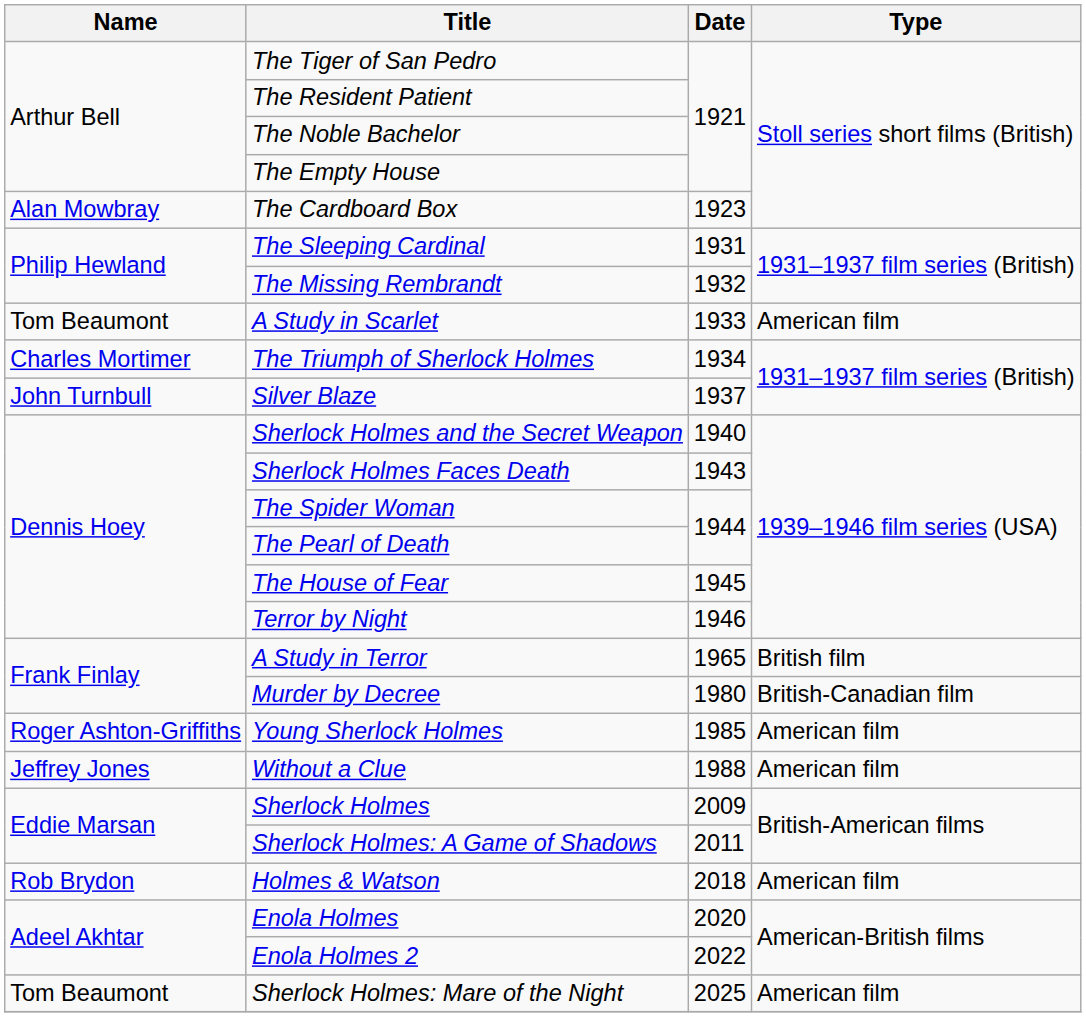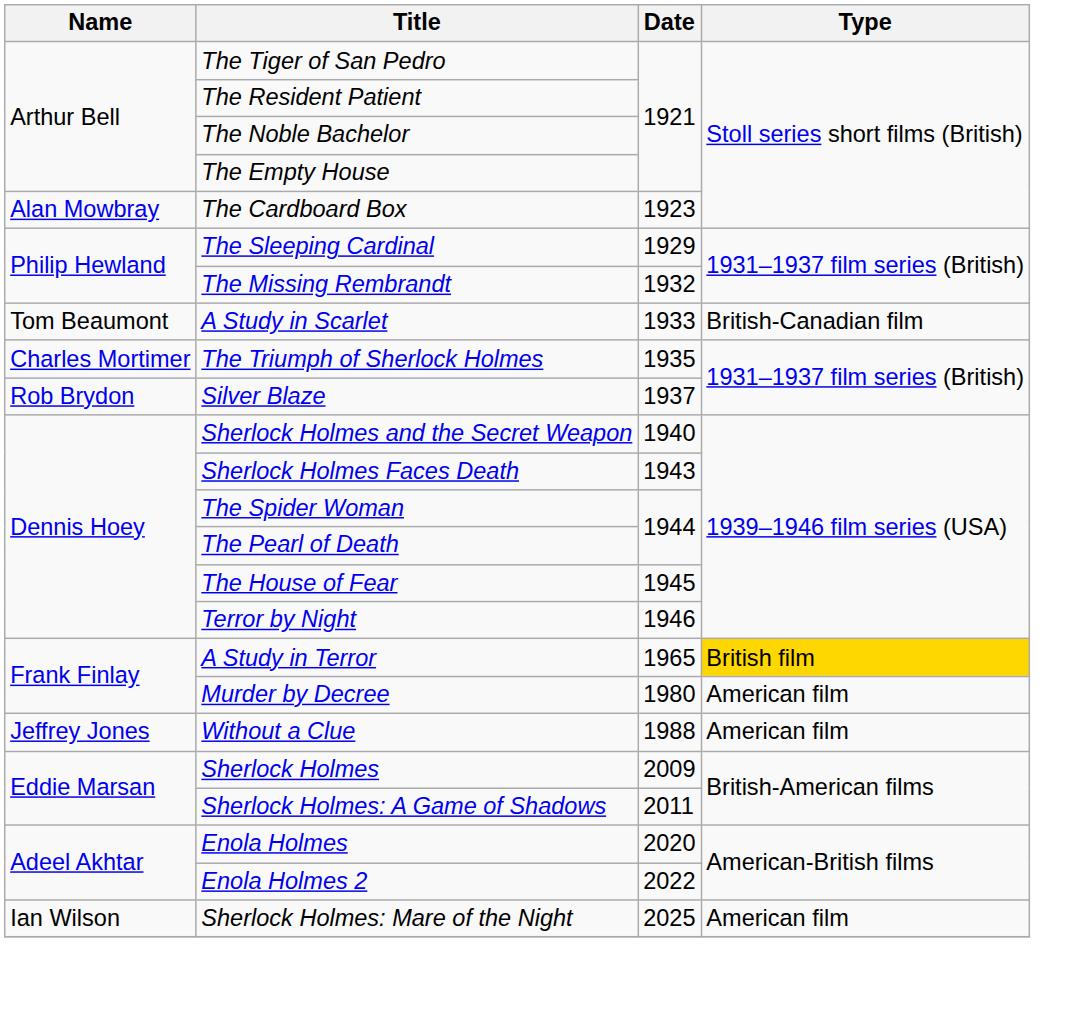 <table class="wikitable sortable">
 <tr>
 <th>Name</th>
 <th>Title</th>
 <th>Date</th>
 <th>Type</th>
 </tr>
 <tr>
 <td rowspan="4">Arthur Bell</td>
 <td><em>The Tiger of San Pedro</em></td>
 <td rowspan=4>1921</td>
 <td rowspan="5"><a href='#'>Stoll series</a> short films (British)</td>
 </tr>
 <tr>
 <td><em>The Resident Patient</em></td>
 </tr>
 <tr>
 <td><em>The Noble Bachelor</em></td>
 </tr>
 <tr>
 <td><em>The Empty House</em></td>
 </tr>
 <tr>
 <td><a href='#'>Alan Mowbray</a></td>
 <td><em>The Cardboard Box</em></td>
 <td>1923</td>
 </tr>
 <tr>
 <td rowspan="2"><a href='#'>Philip Hewland</a></td>
 <td><em><a href='#'>The Sleeping Cardinal</a></em></td>
-<td>1931</td>
+<td>1929</td>
 <td rowspan="2"><a href='#'>1931–1937 film series</a> (British)</td>
 </tr>
 <tr>
 <td><em><a href='#'>The Missing Rembrandt</a></em></td>
 <td>1932</td>
 </tr>
 <tr>
 <td>Tom Beaumont</td>
 <td><em><a href='#'>A Study in Scarlet</a></em></td>
 <td>1933</td>
-<td>American film</td>
+<td>British-Canadian film</td>
 </tr>
 <tr>
 <td><a href='#'>Charles Mortimer</a></td>
 <td><em><a href='#'>The Triumph of Sherlock Holmes</a></em></td>
-<td>1934</td>
+<td>1935</td>
 <td rowspan="2"><a href='#'>1931–1937 film series</a> (British)</td>
 </tr>
 <tr>
-<td><a href='#'>John Turnbull</a></td>
+<td><a href='#'>Rob Brydon</a></td>
 <td><em><a href='#'>Silver Blaze</a></em></td>
 <td>1937</td>
 </tr>
 <tr>
 <td rowspan="6"><a href='#'>Dennis Hoey</a></td>
 <td><em><a href='#'>Sherlock Holmes and the Secret Weapon</a></em></td>
 <td>1940</td>
 <td rowspan="6"><a href='#'>1939–1946 film series</a> (USA)</td>
 </tr>
 <tr>
 <td><em><a href='#'>Sherlock Holmes Faces Death</a></em></td>
 <td>1943</td>
 </tr>
 <tr>
 <td><em><a href='#'>The Spider Woman</a></em></td>
 <td rowspan=2>1944</td>
 </tr>
 <tr>
 <td><em><a href='#'>The Pearl of Death</a></em></td>
 </tr>
 <tr>
 <td><em><a href='#'>The House of Fear</a></em></td>
 <td>1945</td>
 </tr>
 <tr>
 <td><em><a href='#'>Terror by Night</a></em></td>
 <td>1946</td>
 </tr>
 <tr>
 <td rowspan="2"><a href='#'>Frank Finlay</a></td>
 <td><em><a href='#'>A Study in Terror</a></em></td>
 <td>1965</td>
-<td>British film</td>
+<td style="background: gold;">British film</td>
 </tr>
 <tr>
 <td><em><a href='#'>Murder by Decree</a></em></td>
 <td>1980</td>
-<td>British-Canadian film</td>
-</tr>
-<tr>
-<td><a href='#'>Roger Ashton-Griffiths</a></td>
-<td><em><a href='#'>Young Sherlock Holmes</a></em></td>
-<td>1985</td>
 <td>American film</td>
 </tr>
 <tr>
 <td><a href='#'>Jeffrey Jones</a></td>
 <td><em><a href='#'>Without a Clue</a></em></td>
 <td>1988</td>
 <td>American film</td>
 </tr>
 <tr>
 <td rowspan="2"><a href='#'>Eddie Marsan</a></td>
 <td><em><a href='#'>Sherlock Holmes</a></em></td>
 <td>2009</td>
 <td rowspan="2">British-American films</td>
 </tr>
 <tr>
 <td><em><a href='#'>Sherlock Holmes: A Game of Shadows</a></em></td>
 <td>2011</td>
 </tr>
 <tr>
-<td><a href='#'>Rob Brydon</a></td>
-<td><em><a href='#'>Holmes & Watson</a></em></td>
-<td>2018</td>
-<td>American film</td>
-</tr>
-<tr>
 <td rowspan= "2"><a href='#'>Adeel Akhtar</a></td>
 <td><em><a href='#'>Enola Holmes</a></em></td>
 <td>2020</td>
 <td rowspan= "2">American-British films</td>
 </tr>
 <tr>
 <td><em><a href='#'>Enola Holmes 2</a></em></td>
 <td>2022</td>
 </tr>
 <tr>
-<td>Tom Beaumont</td>
+<td>Ian Wilson</td>
 <td><em>Sherlock Holmes: Mare of the Night</em></td>
 <td>2025</td>
 <td>American film</td>
 </tr>
 <tr>
 </tr>
 </table>
